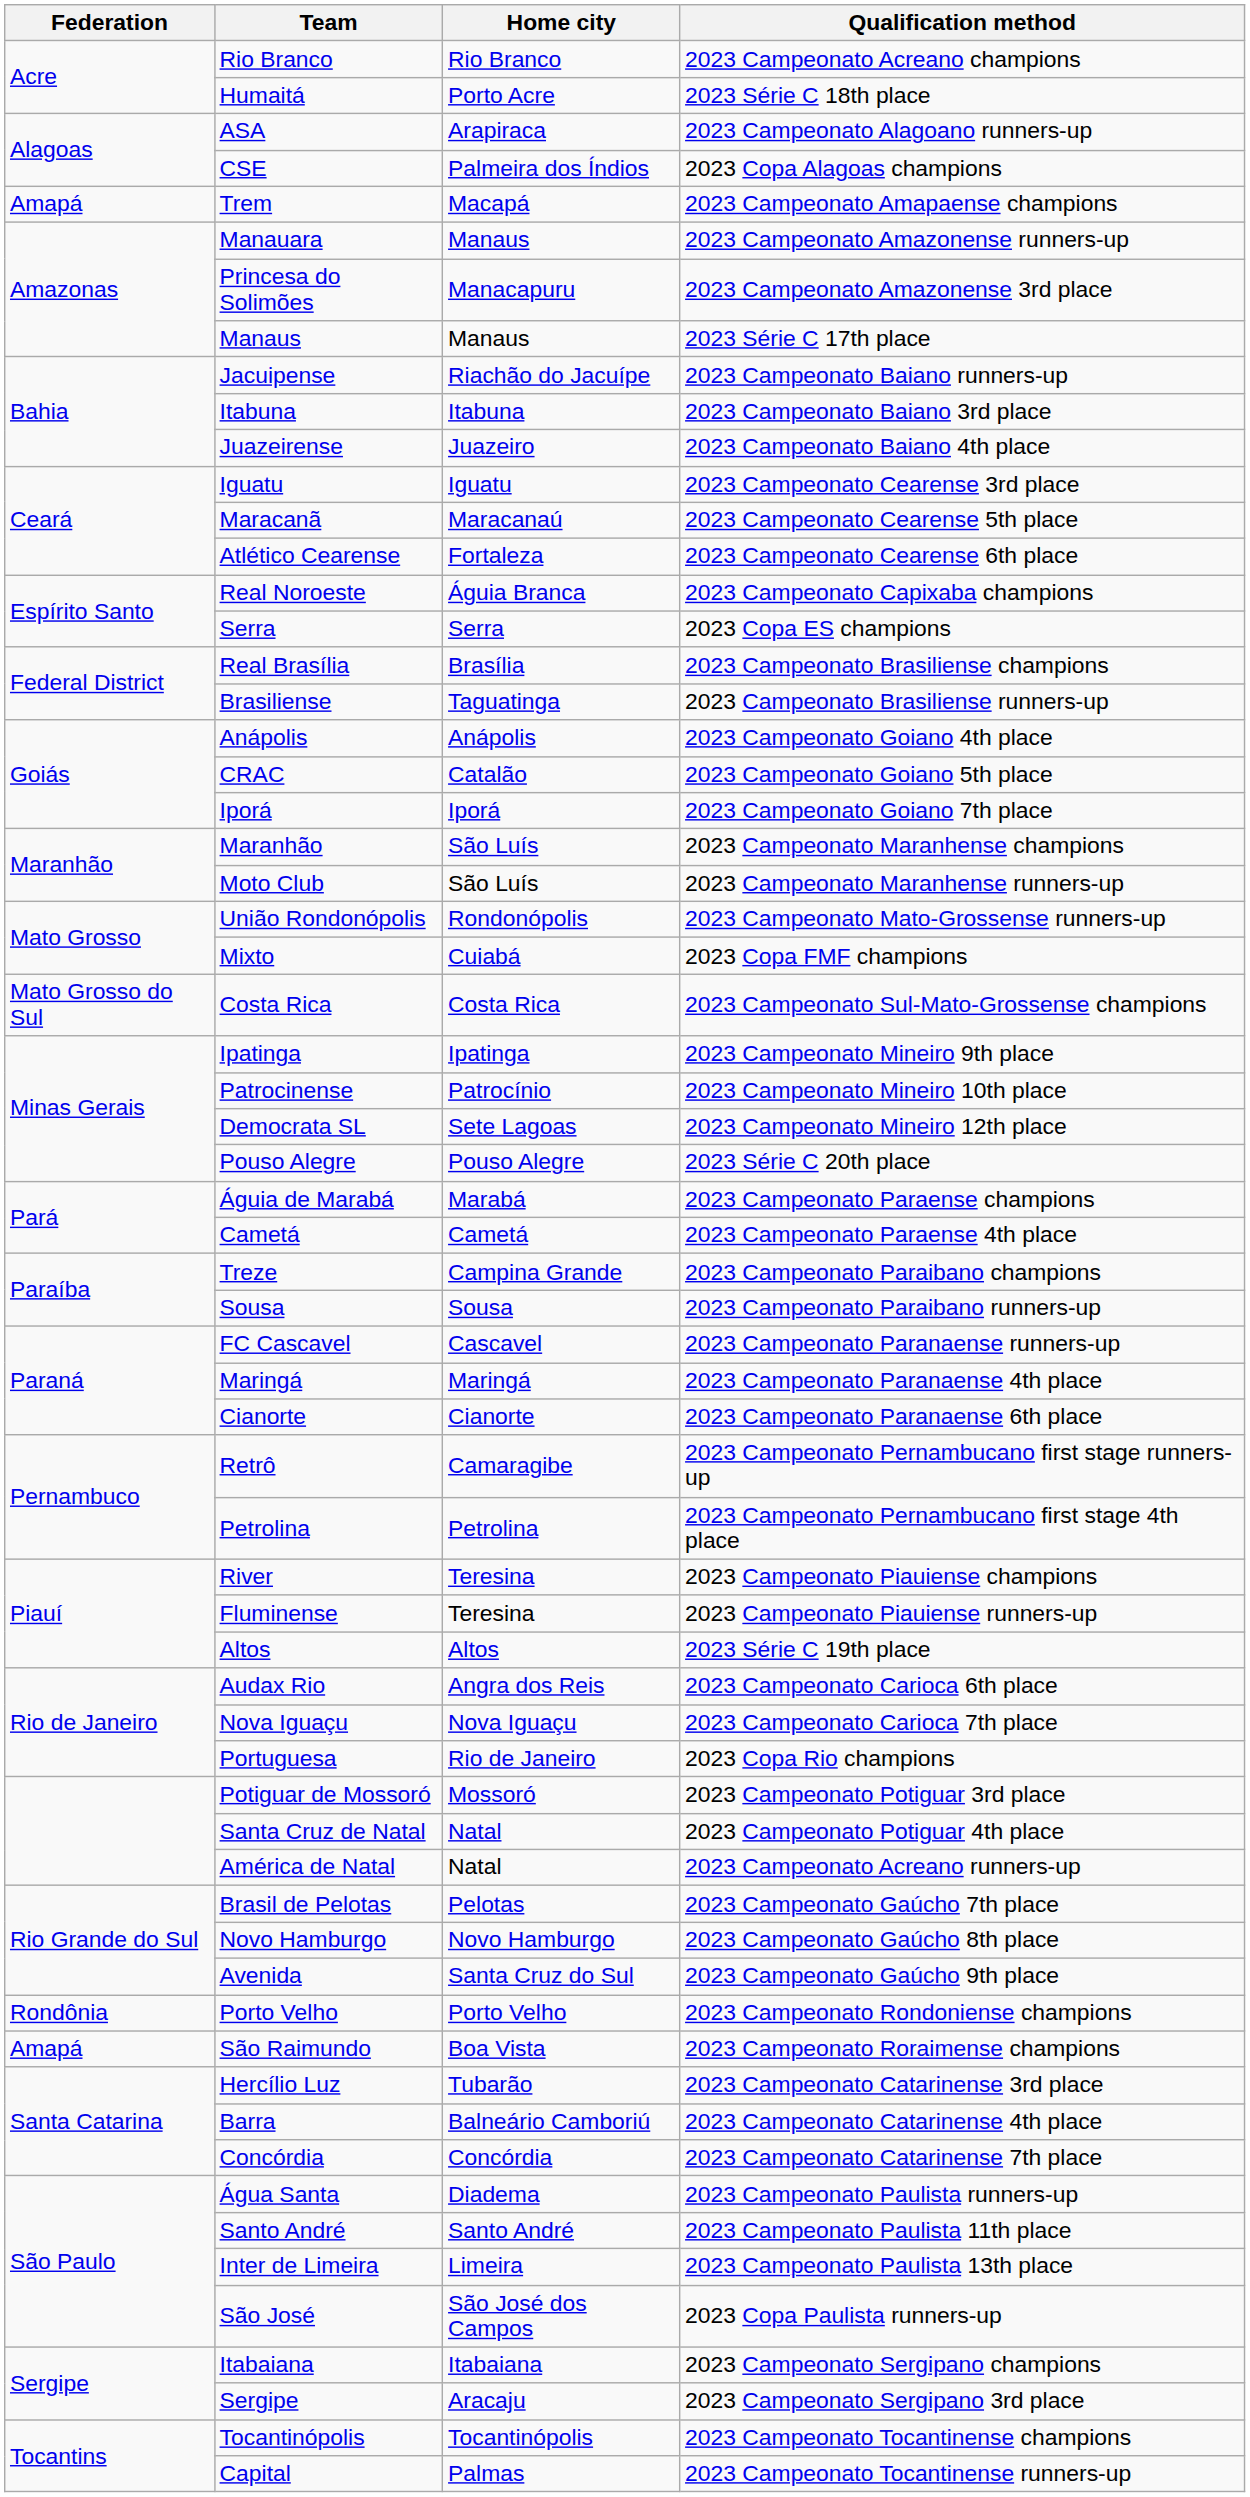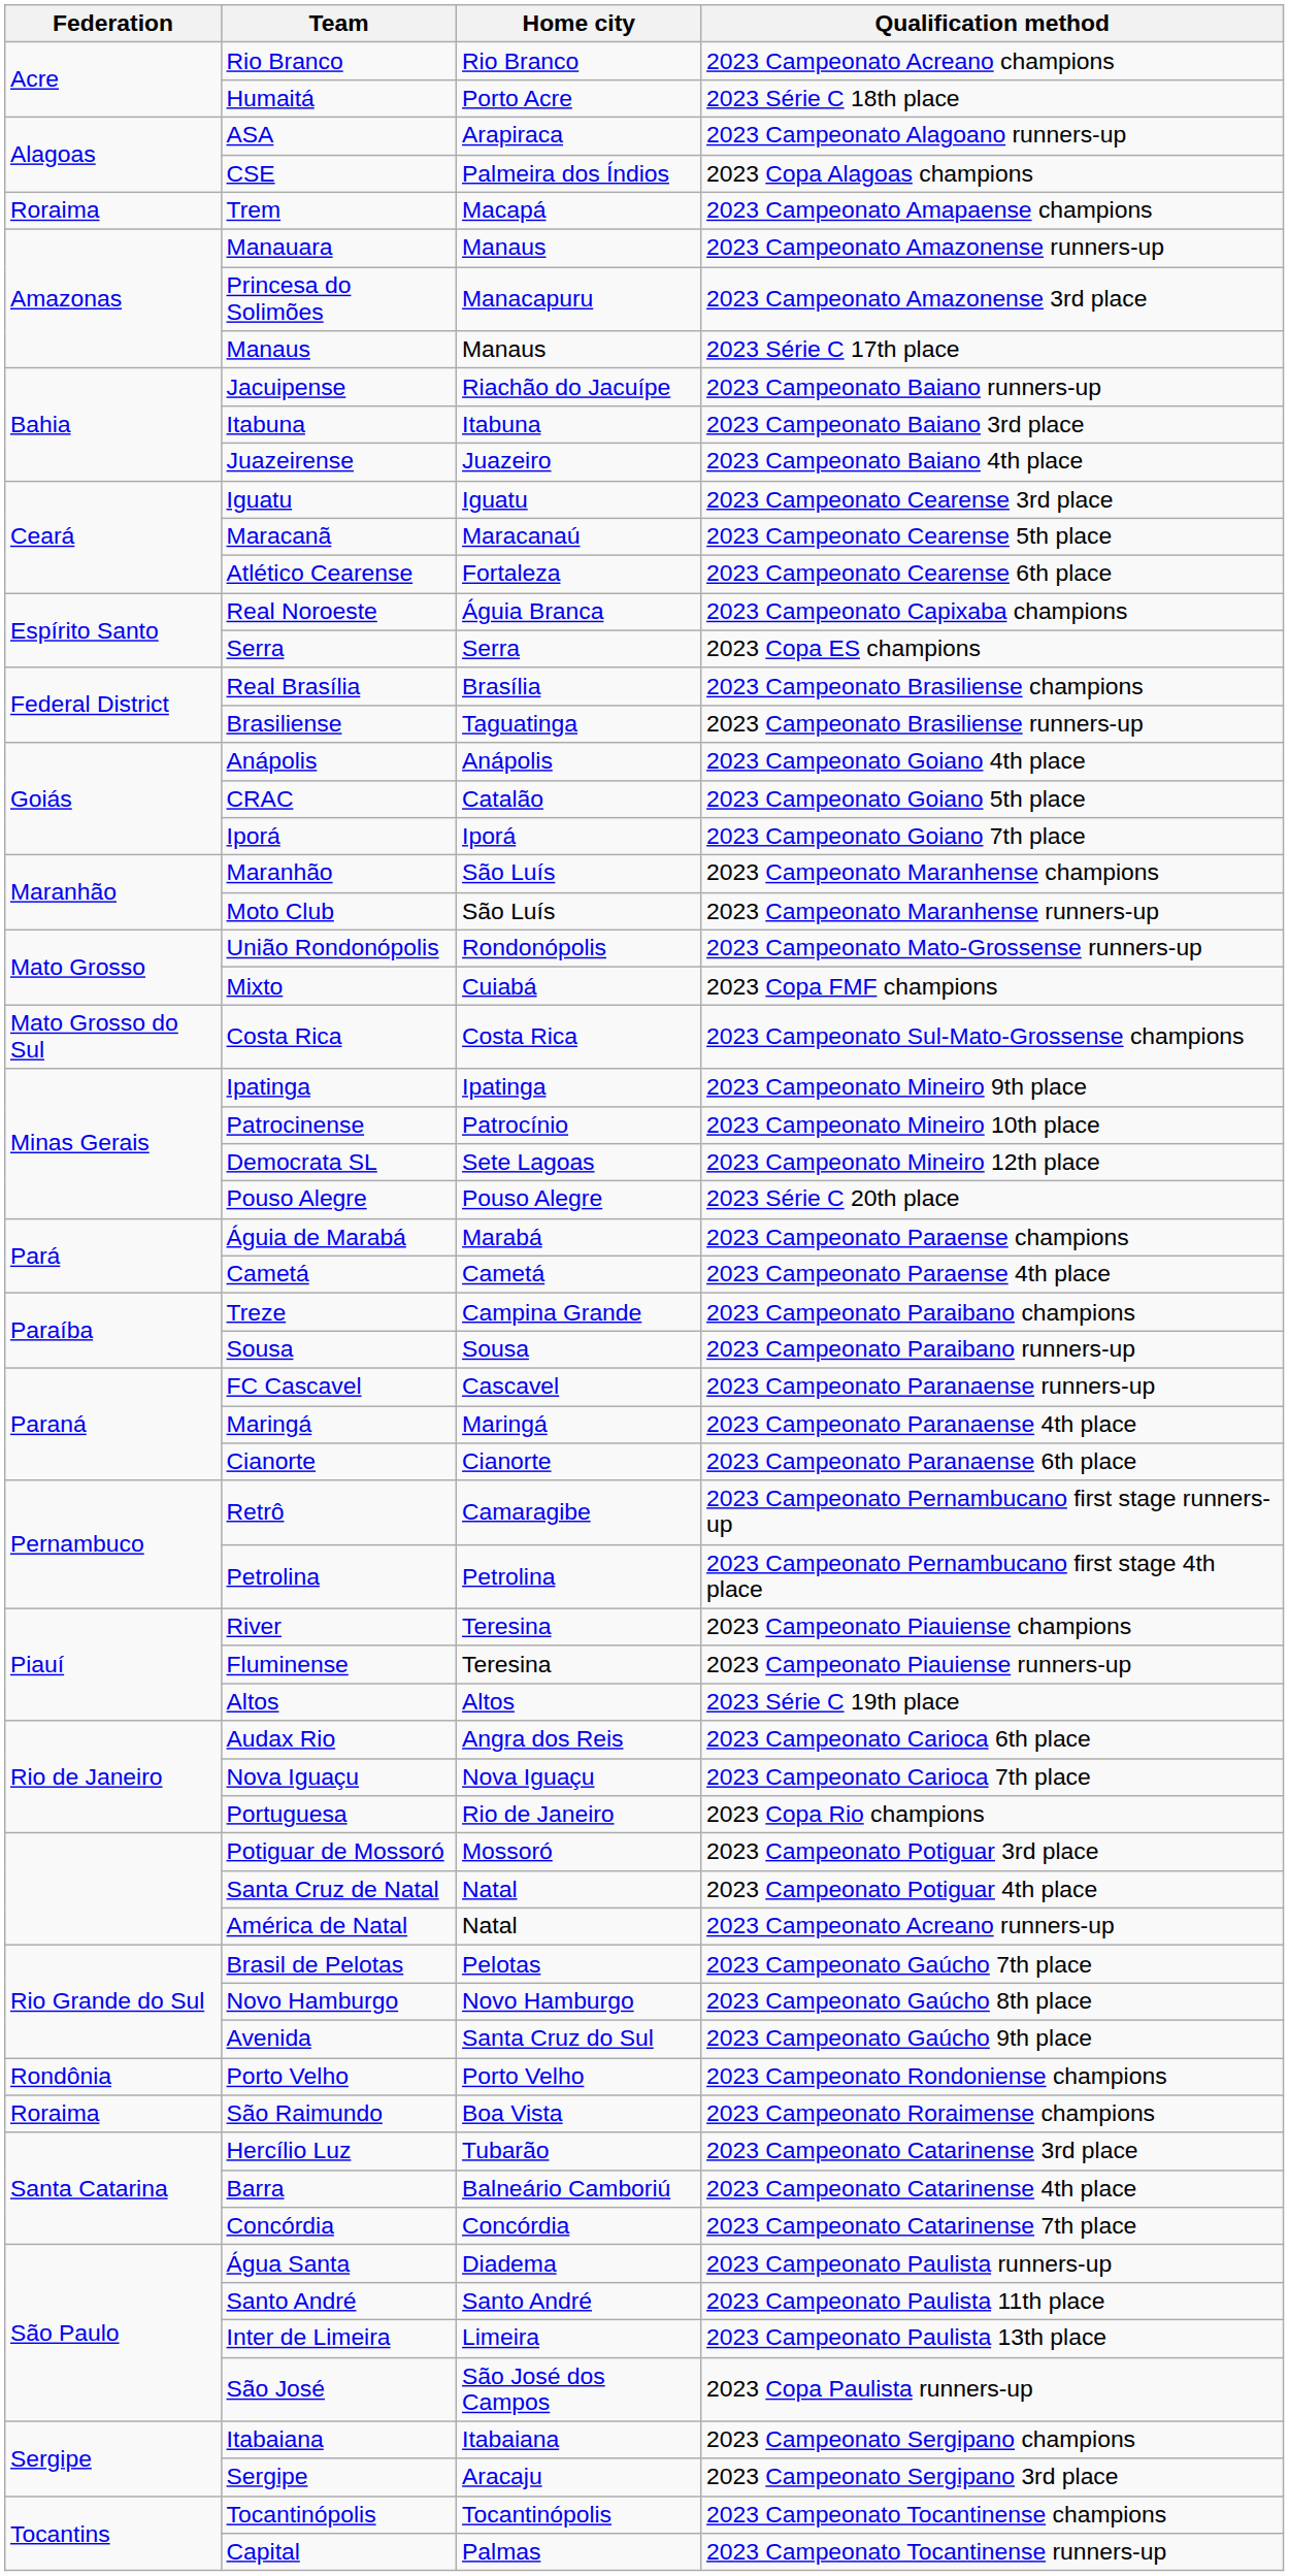 <table class="wikitable sortable">
 <tr>
 <th class="unsortable">Federation</th>
 <th>Team</th>
 <th>Home city</th>
 <th class="unsortable">Qualification method</th>
 </tr>
 <tr>
 <td rowspan=2> <a href='#'>Acre</a></td>
 <td><a href='#'>Rio Branco</a></td>
 <td><a href='#'>Rio Branco</a></td>
 <td><a href='#'>2023 Campeonato Acreano</a> champions</td>
 </tr>
 <tr>
 <td><a href='#'>Humaitá</a></td>
 <td><a href='#'>Porto Acre</a></td>
 <td><a href='#'>2023 Série C</a> 18th place</td>
 </tr>
 <tr>
 <td rowspan=2> <a href='#'>Alagoas</a></td>
 <td><a href='#'>ASA</a></td>
 <td><a href='#'>Arapiraca</a></td>
 <td><a href='#'>2023 Campeonato Alagoano</a> runners-up</td>
 </tr>
 <tr>
 <td><a href='#'>CSE</a></td>
 <td><a href='#'>Palmeira dos Índios</a></td>
 <td>2023 <a href='#'>Copa Alagoas</a> champions</td>
 </tr>
 <tr>
-<td> <a href='#'>Amapá</a></td>
+<td> <a href='#'>Roraima</a></td>
 <td><a href='#'>Trem</a></td>
 <td><a href='#'>Macapá</a></td>
 <td><a href='#'>2023 Campeonato Amapaense</a> champions</td>
 </tr>
 <tr>
 <td rowspan=3> <a href='#'>Amazonas</a></td>
 <td><a href='#'>Manauara</a></td>
 <td><a href='#'>Manaus</a></td>
 <td><a href='#'>2023 Campeonato Amazonense</a> runners-up</td>
 </tr>
 <tr>
 <td><a href='#'>Princesa do Solimões</a></td>
 <td><a href='#'>Manacapuru</a></td>
 <td><a href='#'>2023 Campeonato Amazonense</a> 3rd place</td>
 </tr>
 <tr>
 <td><a href='#'>Manaus</a></td>
 <td>Manaus</td>
 <td><a href='#'>2023 Série C</a> 17th place</td>
 </tr>
 <tr>
 <td rowspan=3> <a href='#'>Bahia</a></td>
 <td><a href='#'>Jacuipense</a></td>
 <td><a href='#'>Riachão do Jacuípe</a></td>
 <td><a href='#'>2023 Campeonato Baiano</a> runners-up</td>
 </tr>
 <tr>
 <td><a href='#'>Itabuna</a></td>
 <td><a href='#'>Itabuna</a></td>
 <td><a href='#'>2023 Campeonato Baiano</a> 3rd place</td>
 </tr>
 <tr>
 <td><a href='#'>Juazeirense</a></td>
 <td><a href='#'>Juazeiro</a></td>
 <td><a href='#'>2023 Campeonato Baiano</a> 4th place</td>
 </tr>
 <tr>
 <td rowspan=3> <a href='#'>Ceará</a></td>
 <td><a href='#'>Iguatu</a></td>
 <td><a href='#'>Iguatu</a></td>
 <td><a href='#'>2023 Campeonato Cearense</a> 3rd place</td>
 </tr>
 <tr>
 <td><a href='#'>Maracanã</a></td>
 <td><a href='#'>Maracanaú</a></td>
 <td><a href='#'>2023 Campeonato Cearense</a> 5th place</td>
 </tr>
 <tr>
 <td><a href='#'>Atlético Cearense</a></td>
 <td><a href='#'>Fortaleza</a></td>
 <td><a href='#'>2023 Campeonato Cearense</a> 6th place</td>
 </tr>
 <tr>
 <td rowspan=2> <a href='#'>Espírito Santo</a></td>
 <td><a href='#'>Real Noroeste</a></td>
 <td><a href='#'>Águia Branca</a></td>
 <td><a href='#'>2023 Campeonato Capixaba</a> champions</td>
 </tr>
 <tr>
 <td><a href='#'>Serra</a></td>
 <td><a href='#'>Serra</a></td>
 <td>2023 <a href='#'>Copa ES</a> champions</td>
 </tr>
 <tr>
 <td rowspan=2> <a href='#'>Federal District</a></td>
 <td><a href='#'>Real Brasília</a></td>
 <td><a href='#'>Brasília</a></td>
 <td><a href='#'>2023 Campeonato Brasiliense</a> champions</td>
 </tr>
 <tr>
 <td><a href='#'>Brasiliense</a></td>
 <td><a href='#'>Taguatinga</a></td>
 <td>2023 <a href='#'>Campeonato Brasiliense</a> runners-up</td>
 </tr>
 <tr>
 <td rowspan=3> <a href='#'>Goiás</a></td>
 <td><a href='#'>Anápolis</a></td>
 <td><a href='#'>Anápolis</a></td>
 <td><a href='#'>2023 Campeonato Goiano</a> 4th place</td>
 </tr>
 <tr>
 <td><a href='#'>CRAC</a></td>
 <td><a href='#'>Catalão</a></td>
 <td><a href='#'>2023 Campeonato Goiano</a> 5th place</td>
 </tr>
 <tr>
 <td><a href='#'>Iporá</a></td>
 <td><a href='#'>Iporá</a></td>
 <td><a href='#'>2023 Campeonato Goiano</a> 7th place</td>
 </tr>
 <tr>
 <td rowspan=2> <a href='#'>Maranhão</a></td>
 <td><a href='#'>Maranhão</a></td>
 <td><a href='#'>São Luís</a></td>
 <td>2023 <a href='#'>Campeonato Maranhense</a> champions</td>
 </tr>
 <tr>
 <td><a href='#'>Moto Club</a></td>
 <td>São Luís</td>
 <td>2023 <a href='#'>Campeonato Maranhense</a> runners-up</td>
 </tr>
 <tr>
 <td rowspan=2> <a href='#'>Mato Grosso</a></td>
 <td><a href='#'>União Rondonópolis</a></td>
 <td><a href='#'>Rondonópolis</a></td>
 <td><a href='#'>2023 Campeonato Mato-Grossense</a> runners-up</td>
 </tr>
 <tr>
 <td><a href='#'>Mixto</a></td>
 <td><a href='#'>Cuiabá</a></td>
 <td>2023 <a href='#'>Copa FMF</a> champions</td>
 </tr>
 <tr>
 <td> <a href='#'>Mato Grosso do Sul</a></td>
 <td><a href='#'>Costa Rica</a></td>
 <td><a href='#'>Costa Rica</a></td>
 <td><a href='#'>2023 Campeonato Sul-Mato-Grossense</a> champions</td>
 </tr>
 <tr>
 <td rowspan=4> <a href='#'>Minas Gerais</a></td>
 <td><a href='#'>Ipatinga</a></td>
 <td><a href='#'>Ipatinga</a></td>
 <td><a href='#'>2023 Campeonato Mineiro</a> 9th place</td>
 </tr>
 <tr>
 <td><a href='#'>Patrocinense</a></td>
 <td><a href='#'>Patrocínio</a></td>
 <td><a href='#'>2023 Campeonato Mineiro</a> 10th place</td>
 </tr>
 <tr>
 <td><a href='#'>Democrata SL</a></td>
 <td><a href='#'>Sete Lagoas</a></td>
 <td><a href='#'>2023 Campeonato Mineiro</a> 12th place</td>
 </tr>
 <tr>
 <td><a href='#'>Pouso Alegre</a></td>
 <td><a href='#'>Pouso Alegre</a></td>
 <td><a href='#'>2023 Série C</a> 20th place</td>
 </tr>
 <tr>
 <td rowspan=2> <a href='#'>Pará</a></td>
 <td><a href='#'>Águia de Marabá</a></td>
 <td><a href='#'>Marabá</a></td>
 <td><a href='#'>2023 Campeonato Paraense</a> champions</td>
 </tr>
 <tr>
 <td><a href='#'>Cametá</a></td>
 <td><a href='#'>Cametá</a></td>
 <td><a href='#'>2023 Campeonato Paraense</a> 4th place</td>
 </tr>
 <tr>
 <td rowspan=2> <a href='#'>Paraíba</a></td>
 <td><a href='#'>Treze</a></td>
 <td><a href='#'>Campina Grande</a></td>
 <td><a href='#'>2023 Campeonato Paraibano</a> champions</td>
 </tr>
 <tr>
 <td><a href='#'>Sousa</a></td>
 <td><a href='#'>Sousa</a></td>
 <td><a href='#'>2023 Campeonato Paraibano</a> runners-up</td>
 </tr>
 <tr>
 <td rowspan=3> <a href='#'>Paraná</a></td>
 <td><a href='#'>FC Cascavel</a></td>
 <td><a href='#'>Cascavel</a></td>
 <td><a href='#'>2023 Campeonato Paranaense</a> runners-up</td>
 </tr>
 <tr>
 <td><a href='#'>Maringá</a></td>
 <td><a href='#'>Maringá</a></td>
 <td><a href='#'>2023 Campeonato Paranaense</a> 4th place</td>
 </tr>
 <tr>
 <td><a href='#'>Cianorte</a></td>
 <td><a href='#'>Cianorte</a></td>
 <td><a href='#'>2023 Campeonato Paranaense</a> 6th place</td>
 </tr>
 <tr>
 <td rowspan=2> <a href='#'>Pernambuco</a></td>
 <td><a href='#'>Retrô</a></td>
 <td><a href='#'>Camaragibe</a></td>
 <td><a href='#'>2023 Campeonato Pernambucano</a> first stage runners-up</td>
 </tr>
 <tr>
 <td><a href='#'>Petrolina</a></td>
 <td><a href='#'>Petrolina</a></td>
 <td><a href='#'>2023 Campeonato Pernambucano</a> first stage 4th place</td>
 </tr>
 <tr>
 <td rowspan=3> <a href='#'>Piauí</a></td>
 <td><a href='#'>River</a></td>
 <td><a href='#'>Teresina</a></td>
 <td>2023 <a href='#'>Campeonato Piauiense</a> champions</td>
 </tr>
 <tr>
 <td><a href='#'>Fluminense</a></td>
 <td>Teresina</td>
 <td>2023 <a href='#'>Campeonato Piauiense</a> runners-up</td>
 </tr>
 <tr>
 <td><a href='#'>Altos</a></td>
 <td><a href='#'>Altos</a></td>
 <td><a href='#'>2023 Série C</a> 19th place</td>
 </tr>
 <tr>
 <td rowspan=3> <a href='#'>Rio de Janeiro</a></td>
 <td><a href='#'>Audax Rio</a></td>
 <td><a href='#'>Angra dos Reis</a></td>
 <td><a href='#'>2023 Campeonato Carioca</a> 6th place</td>
 </tr>
 <tr>
 <td><a href='#'>Nova Iguaçu</a></td>
 <td><a href='#'>Nova Iguaçu</a></td>
 <td><a href='#'>2023 Campeonato Carioca</a> 7th place</td>
 </tr>
 <tr>
 <td><a href='#'>Portuguesa</a></td>
 <td><a href='#'>Rio de Janeiro</a></td>
 <td>2023 <a href='#'>Copa Rio</a> champions</td>
 </tr>
 <tr>
 <td rowspan=3></td>
 <td><a href='#'>Potiguar de Mossoró</a></td>
 <td><a href='#'>Mossoró</a></td>
 <td>2023 <a href='#'>Campeonato Potiguar</a> 3rd place</td>
 </tr>
 <tr>
 <td><a href='#'>Santa Cruz de Natal</a></td>
 <td><a href='#'>Natal</a></td>
 <td>2023 <a href='#'>Campeonato Potiguar</a> 4th place</td>
 </tr>
 <tr>
 <td><a href='#'>América de Natal</a></td>
 <td>Natal</td>
 <td><a href='#'>2023 Campeonato Acreano</a> runners-up</td>
 </tr>
 <tr>
 <td rowspan=3> <a href='#'>Rio Grande do Sul</a></td>
 <td><a href='#'>Brasil de Pelotas</a></td>
 <td><a href='#'>Pelotas</a></td>
 <td><a href='#'>2023 Campeonato Gaúcho</a> 7th place</td>
 </tr>
 <tr>
 <td><a href='#'>Novo Hamburgo</a></td>
 <td><a href='#'>Novo Hamburgo</a></td>
 <td><a href='#'>2023 Campeonato Gaúcho</a> 8th place</td>
 </tr>
 <tr>
 <td><a href='#'>Avenida</a></td>
 <td><a href='#'>Santa Cruz do Sul</a></td>
 <td><a href='#'>2023 Campeonato Gaúcho</a> 9th place</td>
 </tr>
 <tr>
 <td> <a href='#'>Rondônia</a></td>
 <td><a href='#'>Porto Velho</a></td>
 <td><a href='#'>Porto Velho</a></td>
 <td><a href='#'>2023 Campeonato Rondoniense</a> champions</td>
 </tr>
 <tr>
-<td> <a href='#'>Amapá</a></td>
+<td> <a href='#'>Roraima</a></td>
 <td><a href='#'>São Raimundo</a></td>
 <td><a href='#'>Boa Vista</a></td>
 <td><a href='#'>2023 Campeonato Roraimense</a> champions</td>
 </tr>
 <tr>
 <td rowspan=3> <a href='#'>Santa Catarina</a></td>
 <td><a href='#'>Hercílio Luz</a></td>
 <td><a href='#'>Tubarão</a></td>
 <td><a href='#'>2023 Campeonato Catarinense</a> 3rd place</td>
 </tr>
 <tr>
 <td><a href='#'>Barra</a></td>
 <td><a href='#'>Balneário Camboriú</a></td>
 <td><a href='#'>2023 Campeonato Catarinense</a> 4th place</td>
 </tr>
 <tr>
 <td><a href='#'>Concórdia</a></td>
 <td><a href='#'>Concórdia</a></td>
 <td><a href='#'>2023 Campeonato Catarinense</a> 7th place</td>
 </tr>
 <tr>
 <td rowspan=4> <a href='#'>São Paulo</a></td>
 <td><a href='#'>Água Santa</a></td>
 <td><a href='#'>Diadema</a></td>
 <td><a href='#'>2023 Campeonato Paulista</a> runners-up</td>
 </tr>
 <tr>
 <td><a href='#'>Santo André</a></td>
 <td><a href='#'>Santo André</a></td>
 <td><a href='#'>2023 Campeonato Paulista</a> 11th place</td>
 </tr>
 <tr>
 <td><a href='#'>Inter de Limeira</a></td>
 <td><a href='#'>Limeira</a></td>
 <td><a href='#'>2023 Campeonato Paulista</a> 13th place</td>
 </tr>
 <tr>
 <td><a href='#'>São José</a></td>
 <td><a href='#'>São José dos Campos</a></td>
 <td>2023 <a href='#'>Copa Paulista</a> runners-up</td>
 </tr>
 <tr>
 <td rowspan=2> <a href='#'>Sergipe</a></td>
 <td><a href='#'>Itabaiana</a></td>
 <td><a href='#'>Itabaiana</a></td>
 <td>2023 <a href='#'>Campeonato Sergipano</a> champions</td>
 </tr>
 <tr>
 <td><a href='#'>Sergipe</a></td>
 <td><a href='#'>Aracaju</a></td>
 <td>2023 <a href='#'>Campeonato Sergipano</a> 3rd place</td>
 </tr>
 <tr>
 <td rowspan=2> <a href='#'>Tocantins</a></td>
 <td><a href='#'>Tocantinópolis</a></td>
 <td><a href='#'>Tocantinópolis</a></td>
 <td><a href='#'>2023 Campeonato Tocantinense</a> champions</td>
 </tr>
 <tr>
 <td><a href='#'>Capital</a></td>
 <td><a href='#'>Palmas</a></td>
 <td><a href='#'>2023 Campeonato Tocantinense</a> runners-up</td>
 </tr>
 </table>
